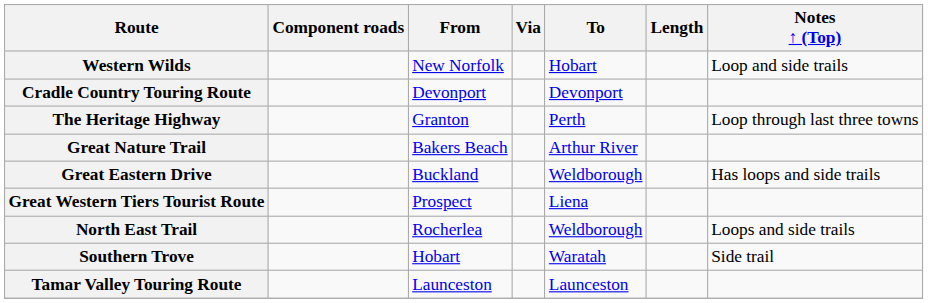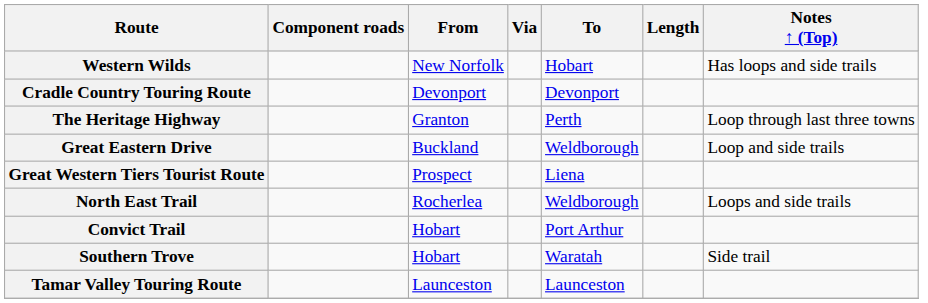 <table class ="wikitable">
 <tr>
 <th scope="col">Route</th>
 <th scope="col">Component roads</th>
 <th scope="col">From</th>
 <th scope="col">Via</th>
 <th scope="col">To</th>
 <th scope="col">Length</th>
 <th scope="col">Notes<br><a href='#'>↑ (Top)</a></th>
 </tr>
 <tr>
 <th> Western Wilds</th>
 <td></td>
 <td><a href='#'>New Norfolk</a></td>
 <td></td>
 <td><a href='#'>Hobart</a></td>
 <td></td>
-<td>Loop and side trails</td>
+<td>Has loops and side trails</td>
 </tr>
 <tr>
 <th> Cradle Country Touring Route</th>
 <td></td>
 <td><a href='#'>Devonport</a></td>
 <td></td>
 <td><a href='#'>Devonport</a></td>
 <td></td>
 <td></td>
 </tr>
 <tr>
 <th> The Heritage Highway</th>
 <td></td>
 <td><a href='#'>Granton</a></td>
 <td></td>
 <td><a href='#'>Perth</a></td>
 <td></td>
 <td>Loop through last three towns</td>
 </tr>
 <tr>
-<th> Great Nature Trail</th>
-<td></td>
-<td><a href='#'>Bakers Beach</a></td>
-<td></td>
-<td><a href='#'>Arthur River</a></td>
-<td></td>
-<td></td>
-</tr>
-<tr>
 <th> Great Eastern Drive</th>
 <td></td>
 <td><a href='#'>Buckland</a></td>
 <td></td>
 <td><a href='#'>Weldborough</a></td>
 <td></td>
-<td>Has loops and side trails</td>
+<td>Loop and side trails</td>
 </tr>
 <tr>
 <th> Great Western Tiers Tourist Route</th>
 <td></td>
 <td><a href='#'>Prospect</a></td>
 <td></td>
 <td><a href='#'>Liena</a></td>
 <td></td>
 <td></td>
 </tr>
 <tr>
 <th> North East Trail</th>
 <td></td>
 <td><a href='#'>Rocherlea</a></td>
 <td></td>
 <td><a href='#'>Weldborough</a></td>
 <td></td>
 <td>Loops and side trails</td>
+</tr>
+<tr>
+<th> Convict Trail</th>
+<td></td>
+<td><a href='#'>Hobart</a></td>
+<td></td>
+<td><a href='#'>Port Arthur</a></td>
+<td></td>
+<td></td>
 </tr>
 <tr>
 <th> Southern Trove</th>
 <td></td>
 <td><a href='#'>Hobart</a></td>
 <td></td>
 <td><a href='#'>Waratah</a></td>
 <td></td>
 <td>Side trail</td>
 </tr>
 <tr>
 <th> Tamar Valley Touring Route</th>
 <td></td>
 <td><a href='#'>Launceston</a></td>
 <td></td>
 <td><a href='#'>Launceston</a></td>
 <td></td>
 <td></td>
 </tr>
 <tr>
 </tr>
 </table>
